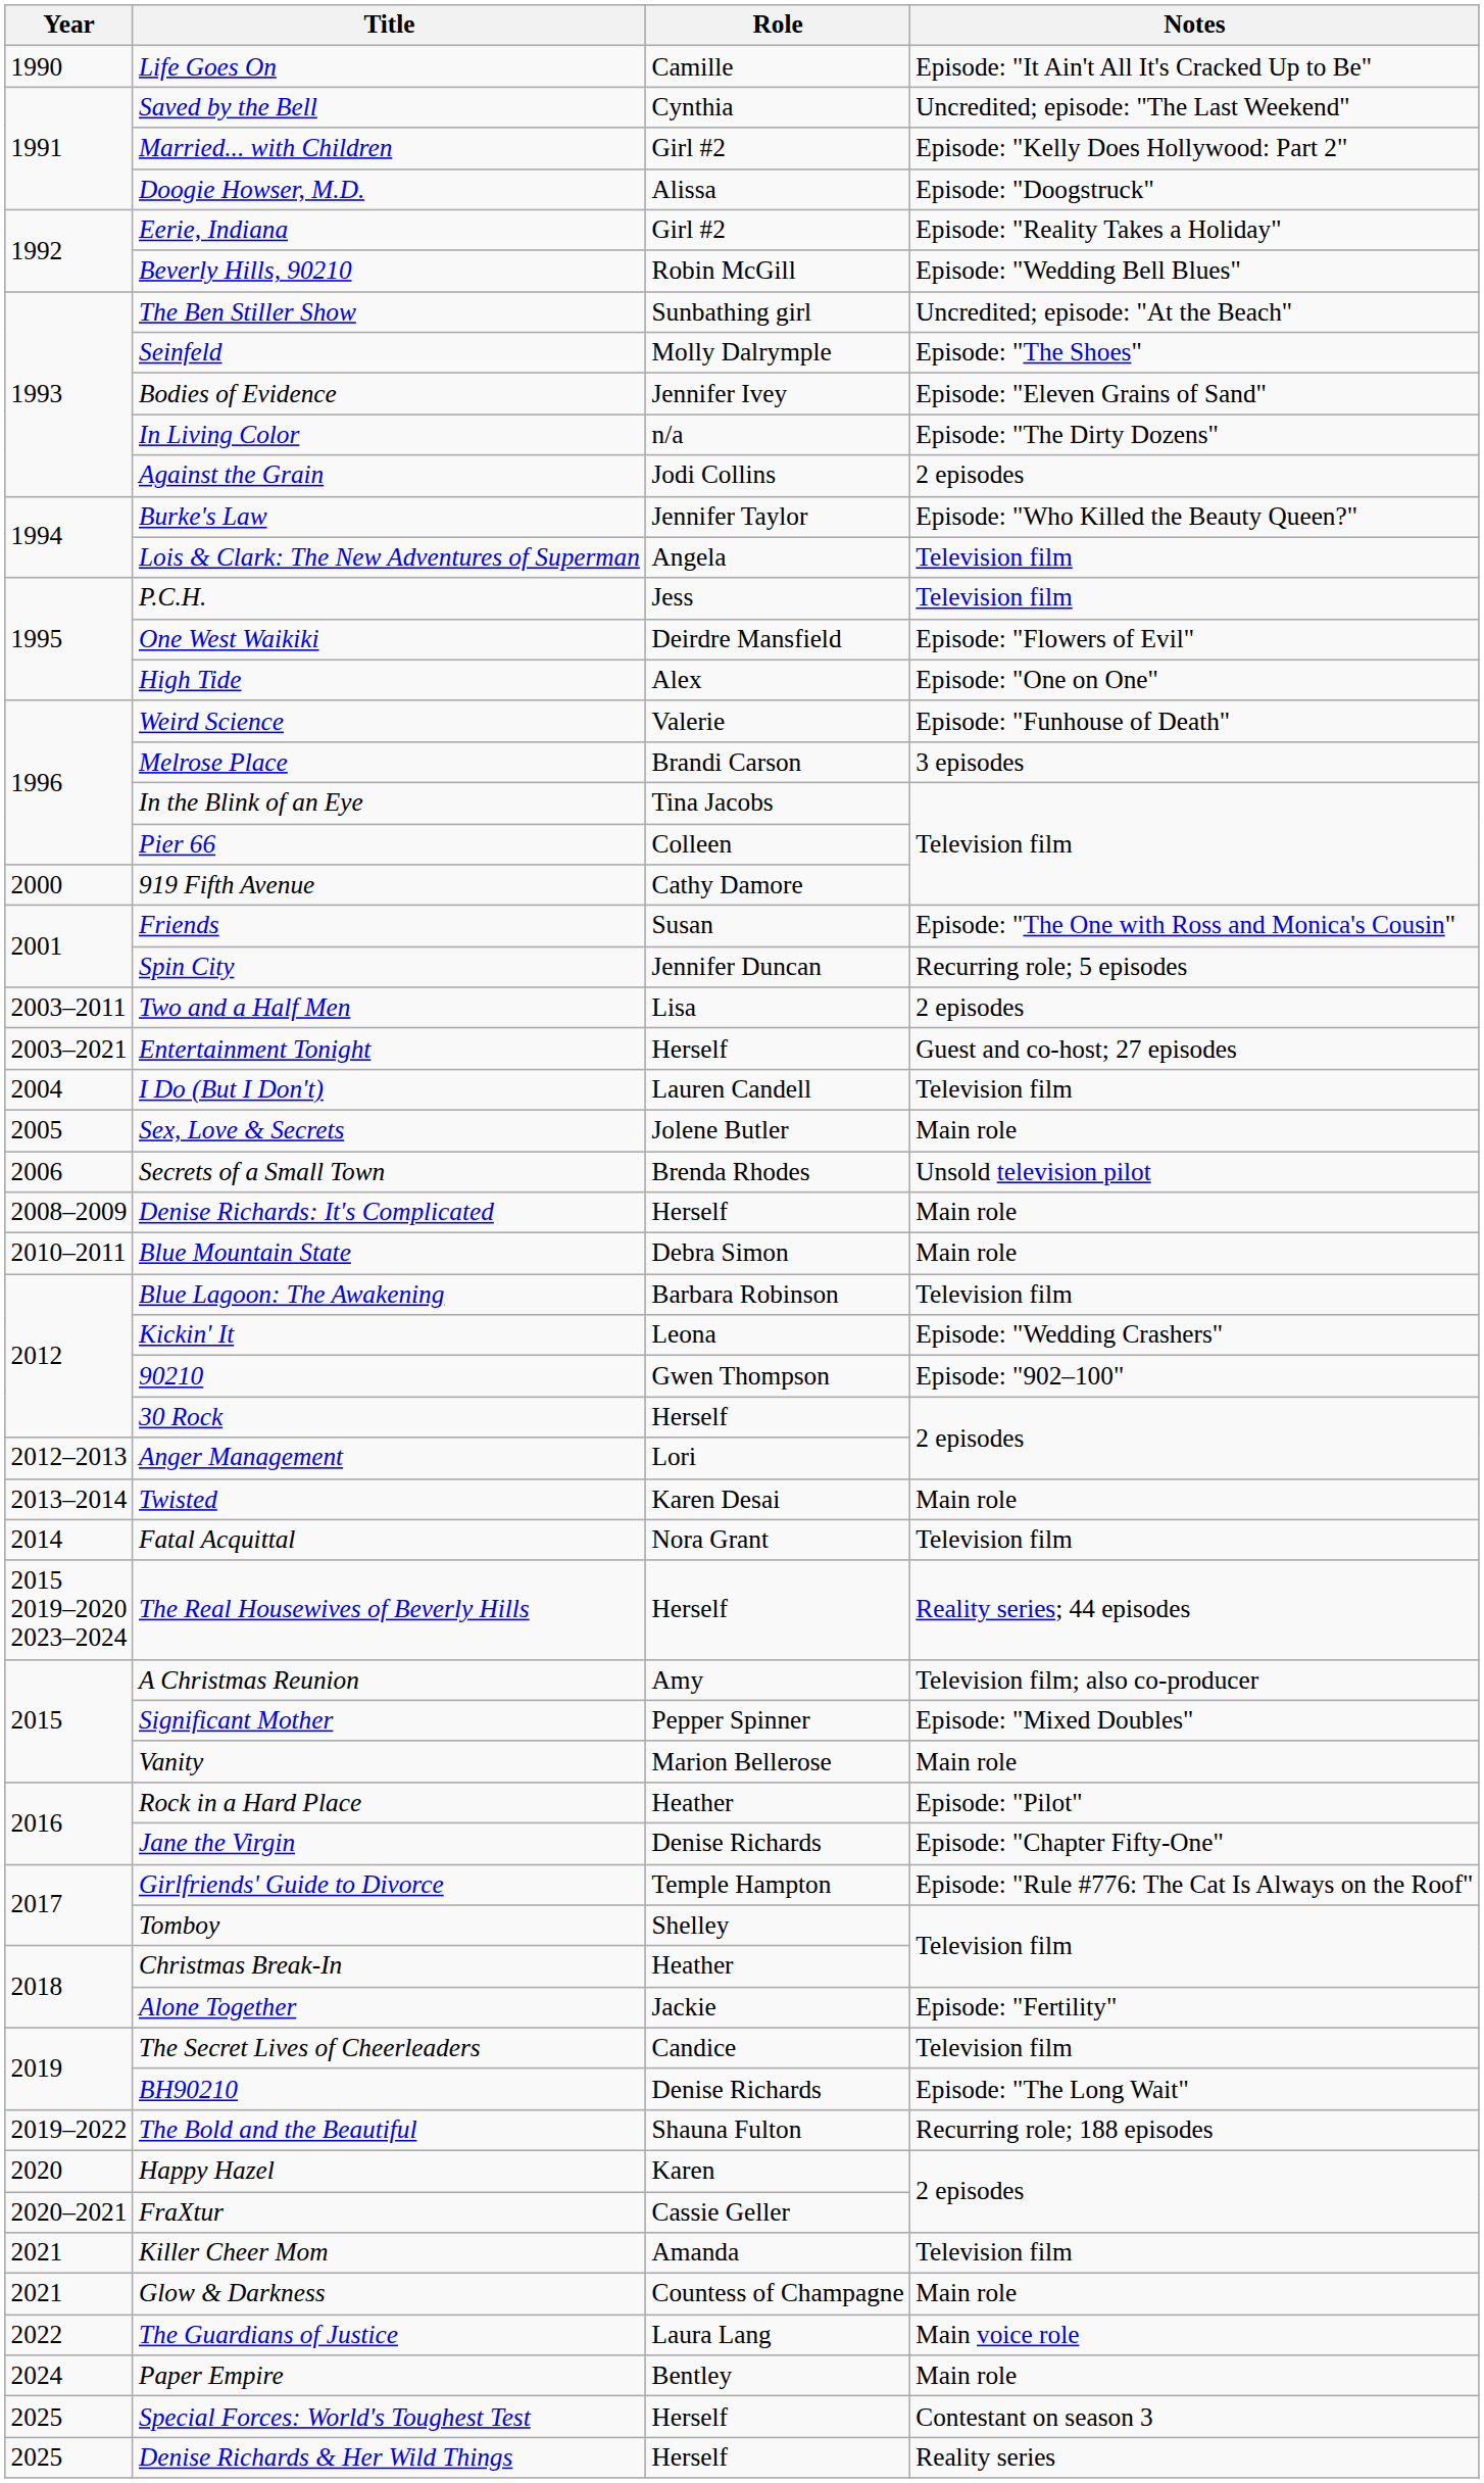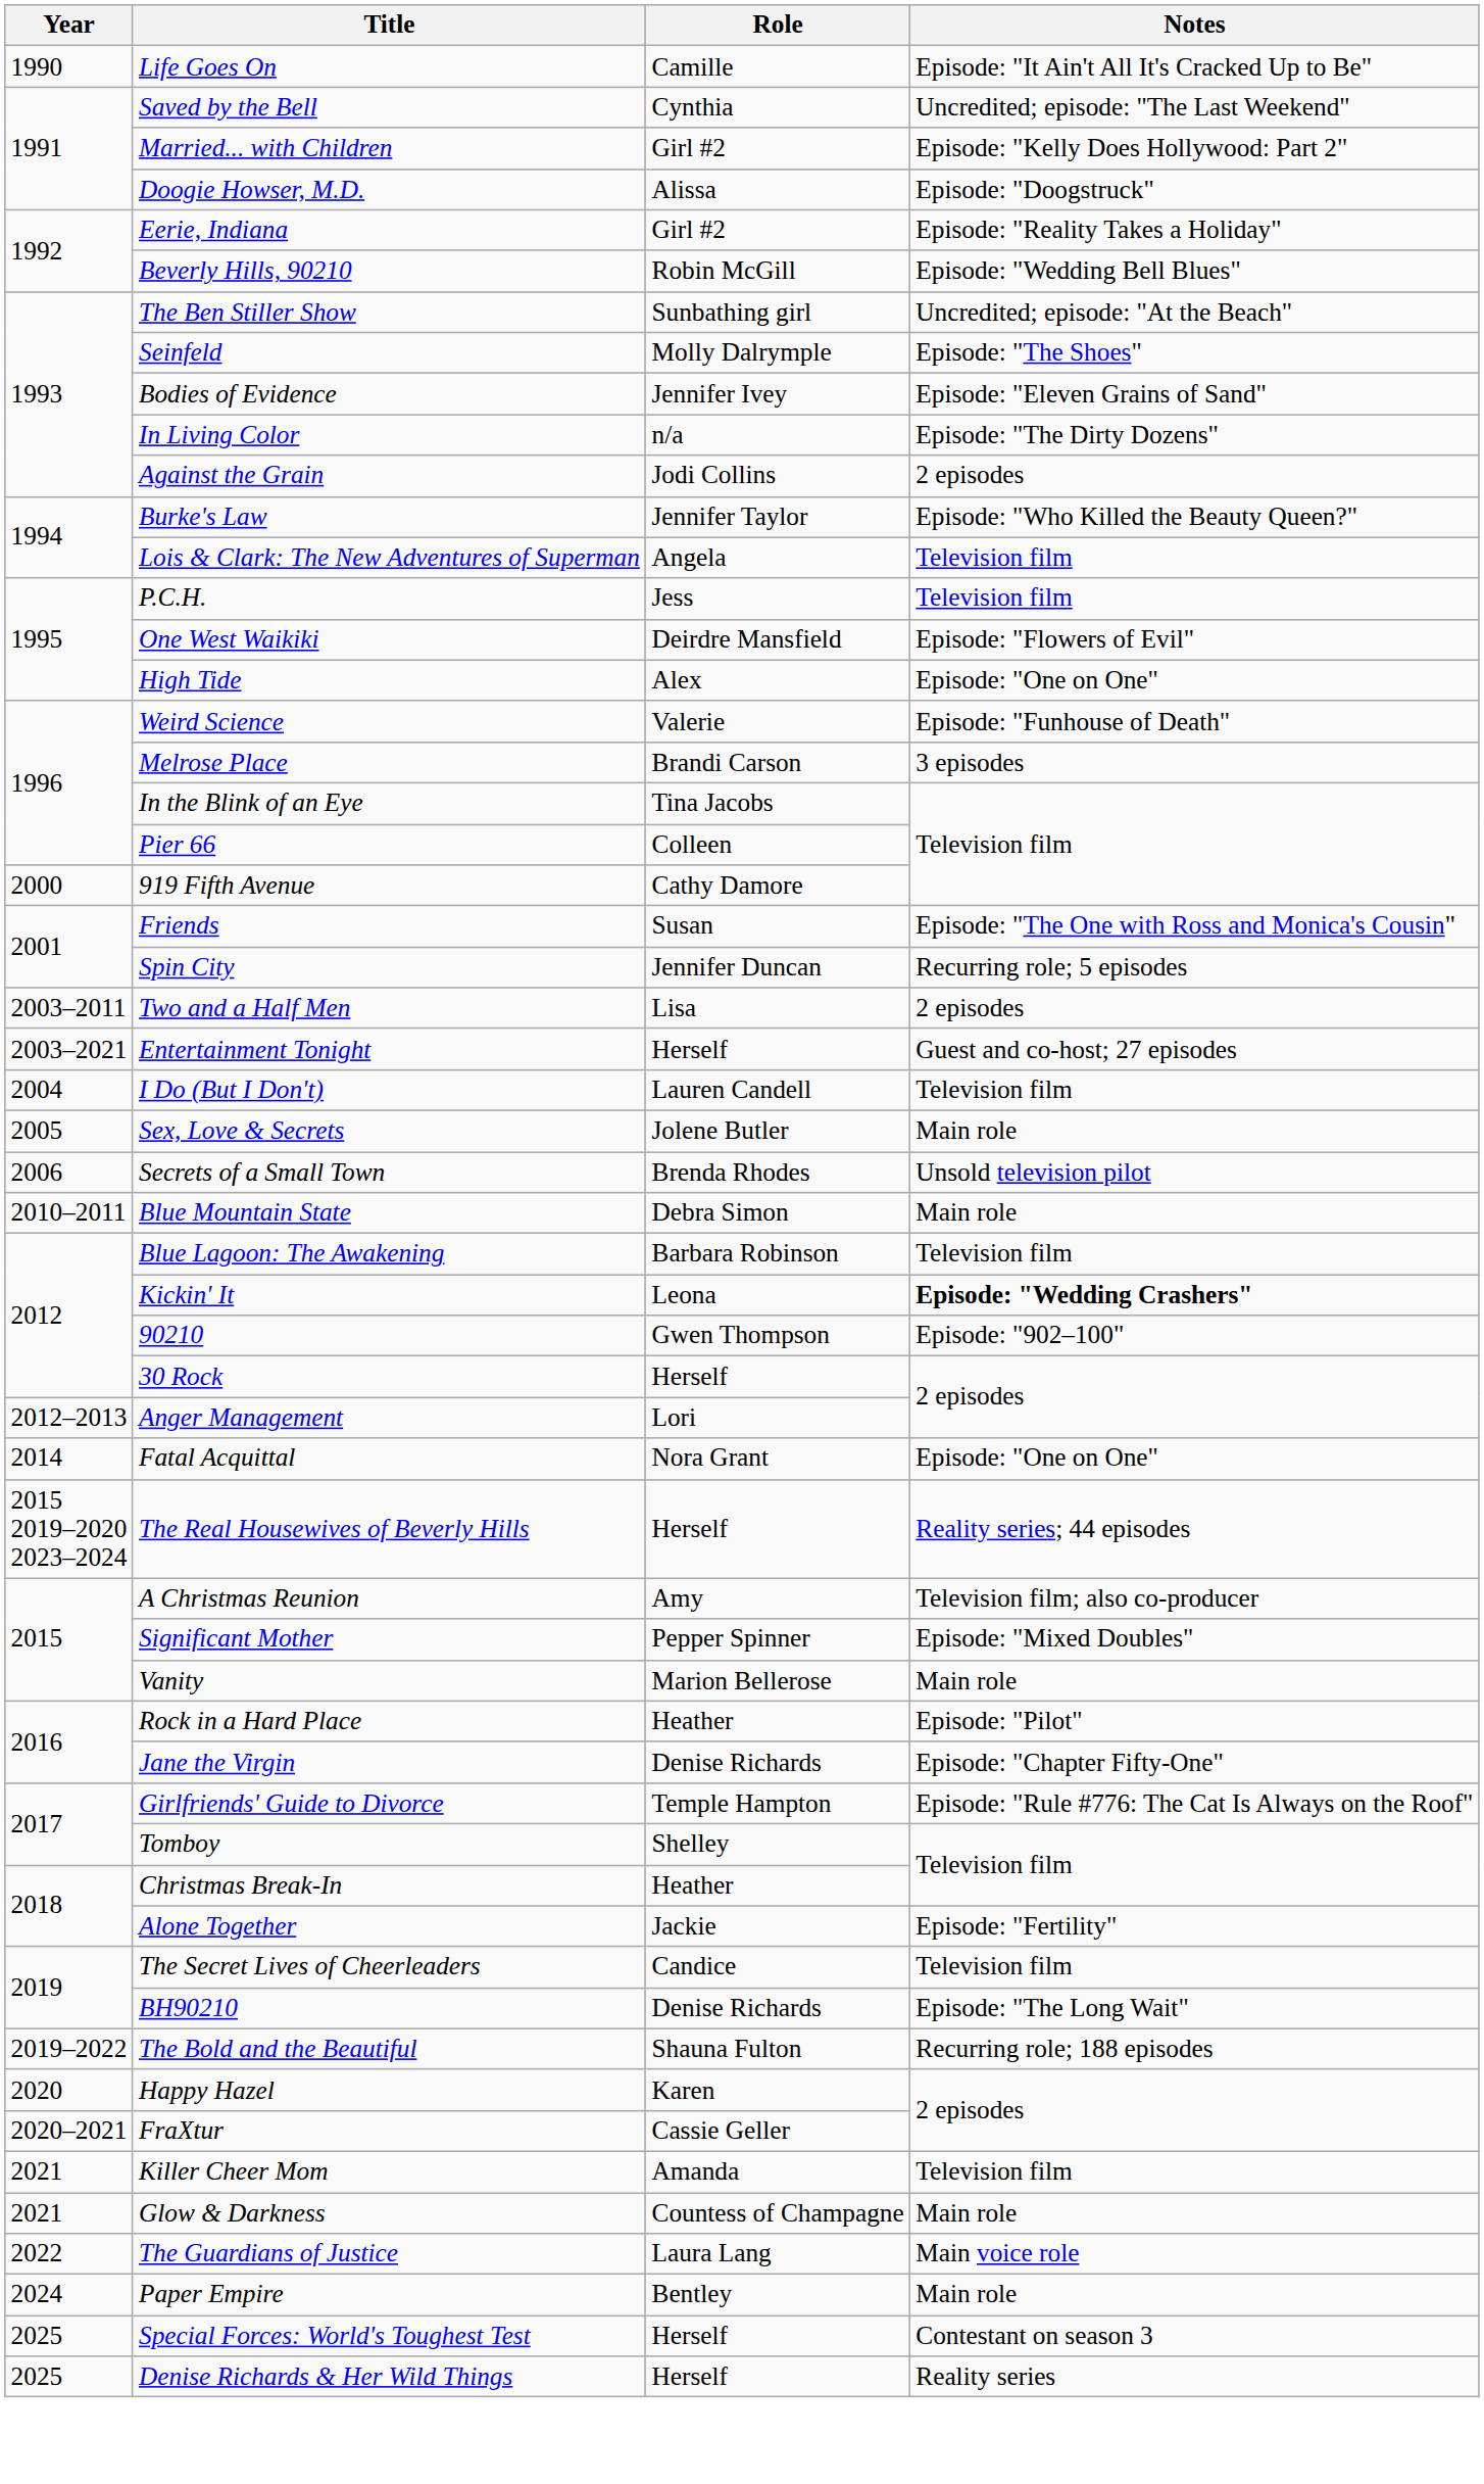 <table class="wikitable sortable">
 <tr>
 <th>Year</th>
 <th>Title</th>
 <th>Role</th>
 <th class="unsortable">Notes</th>
 </tr>
 <tr>
 <td>1990</td>
 <td><em><a href='#'>Life Goes On</a></em></td>
 <td>Camille</td>
 <td>Episode: "It Ain't All It's Cracked Up to Be"</td>
 </tr>
 <tr>
 <td rowspan=3>1991</td>
 <td><em><a href='#'>Saved by the Bell</a></em></td>
 <td>Cynthia</td>
 <td>Uncredited; episode: "The Last Weekend"</td>
 </tr>
 <tr>
 <td><em><a href='#'>Married... with Children</a></em></td>
 <td>Girl #2</td>
 <td>Episode: "Kelly Does Hollywood: Part 2"</td>
 </tr>
 <tr>
 <td><em><a href='#'>Doogie Howser, M.D.</a></em></td>
 <td>Alissa</td>
 <td>Episode: "Doogstruck"</td>
 </tr>
 <tr>
 <td rowspan=2>1992</td>
 <td><em><a href='#'>Eerie, Indiana</a></em></td>
 <td>Girl #2</td>
 <td>Episode: "Reality Takes a Holiday"</td>
 </tr>
 <tr>
 <td><em><a href='#'>Beverly Hills, 90210</a></em></td>
 <td>Robin McGill</td>
 <td>Episode: "Wedding Bell Blues"</td>
 </tr>
 <tr>
 <td rowspan=5>1993</td>
 <td><em><a href='#'>The Ben Stiller Show</a></em></td>
 <td>Sunbathing girl</td>
 <td>Uncredited; episode: "At the Beach"</td>
 </tr>
 <tr>
 <td><em><a href='#'>Seinfeld</a></em></td>
 <td>Molly Dalrymple</td>
 <td>Episode: "<a href='#'>The Shoes</a>"</td>
 </tr>
 <tr>
 <td><em>Bodies of Evidence</em></td>
 <td>Jennifer Ivey</td>
 <td>Episode: "Eleven Grains of Sand"</td>
 </tr>
 <tr>
 <td><em><a href='#'>In Living Color</a></em></td>
 <td>n/a</td>
 <td>Episode: "The Dirty Dozens"</td>
 </tr>
 <tr>
 <td><em><a href='#'>Against the Grain</a></em></td>
 <td>Jodi Collins</td>
 <td>2 episodes</td>
 </tr>
 <tr>
 <td rowspan=2>1994</td>
 <td><em><a href='#'>Burke's Law</a></em></td>
 <td>Jennifer Taylor</td>
 <td>Episode: "Who Killed the Beauty Queen?"</td>
 </tr>
 <tr>
 <td><em><a href='#'>Lois & Clark: The New Adventures of Superman</a></em></td>
 <td>Angela</td>
 <td><a href='#'>Television film</a></td>
 </tr>
 <tr>
 <td rowspan=3>1995</td>
 <td><em>P.C.H.</em></td>
 <td>Jess</td>
 <td><a href='#'>Television film</a></td>
 </tr>
 <tr>
 <td><em><a href='#'>One West Waikiki</a></em></td>
 <td>Deirdre Mansfield</td>
 <td>Episode: "Flowers of Evil"</td>
 </tr>
 <tr>
 <td><em><a href='#'>High Tide</a></em></td>
 <td>Alex</td>
 <td>Episode: "One on One"</td>
 </tr>
 <tr>
 <td rowspan=4>1996</td>
 <td><em><a href='#'>Weird Science</a></em></td>
 <td>Valerie</td>
 <td>Episode: "Funhouse of Death"</td>
 </tr>
 <tr>
 <td><em><a href='#'>Melrose Place</a></em></td>
 <td>Brandi Carson</td>
 <td>3 episodes</td>
 </tr>
 <tr>
 <td><em>In the Blink of an Eye</em></td>
 <td>Tina Jacobs</td>
 <td rowspan=3>Television film</td>
 </tr>
 <tr>
 <td><em><a href='#'>Pier 66</a></em></td>
 <td>Colleen</td>
 </tr>
 <tr>
 <td>2000</td>
 <td><em>919 Fifth Avenue</em></td>
 <td>Cathy Damore</td>
 </tr>
 <tr>
 <td rowspan=2>2001</td>
 <td><em><a href='#'>Friends</a></em></td>
 <td>Susan</td>
 <td>Episode: "<a href='#'>The One with Ross and Monica's Cousin</a>"</td>
 </tr>
 <tr>
 <td><em><a href='#'>Spin City</a></em></td>
 <td>Jennifer Duncan</td>
 <td>Recurring role; 5 episodes</td>
 </tr>
 <tr>
 <td>2003–2011</td>
 <td><em><a href='#'>Two and a Half Men</a></em></td>
 <td>Lisa</td>
 <td>2 episodes</td>
 </tr>
 <tr>
 <td>2003–2021</td>
 <td><em><a href='#'>Entertainment Tonight</a></em></td>
 <td>Herself</td>
 <td>Guest and co-host; 27 episodes</td>
 </tr>
 <tr>
 <td>2004</td>
 <td><em><a href='#'>I Do (But I Don't)</a></em></td>
 <td>Lauren Candell</td>
 <td>Television film</td>
 </tr>
 <tr>
 <td>2005</td>
 <td><em><a href='#'>Sex, Love & Secrets</a></em></td>
 <td>Jolene Butler</td>
 <td>Main role</td>
 </tr>
 <tr>
 <td>2006</td>
 <td><em>Secrets of a Small Town</em></td>
 <td>Brenda Rhodes</td>
 <td>Unsold <a href='#'>television pilot</a></td>
 </tr>
 <tr>
-<td>2008–2009</td>
-<td><em><a href='#'>Denise Richards: It's Complicated</a></em></td>
-<td>Herself</td>
-<td>Main role</td>
-</tr>
-<tr>
 <td>2010–2011</td>
 <td><em><a href='#'>Blue Mountain State</a></em></td>
 <td>Debra Simon</td>
 <td>Main role</td>
 </tr>
 <tr>
 <td rowspan=4>2012</td>
 <td><em><a href='#'>Blue Lagoon: The Awakening</a></em></td>
 <td>Barbara Robinson</td>
 <td>Television film</td>
 </tr>
 <tr>
 <td><em><a href='#'>Kickin' It</a></em></td>
 <td>Leona</td>
-<td>Episode: "Wedding Crashers"</td>
+<td><strong>Episode: "Wedding Crashers"</strong></td>
 </tr>
 <tr>
 <td><em><a href='#'>90210</a></em></td>
 <td>Gwen Thompson</td>
 <td>Episode: "902–100"</td>
 </tr>
 <tr>
 <td><em><a href='#'>30 Rock</a></em></td>
 <td>Herself</td>
 <td rowspan=2>2 episodes</td>
 </tr>
 <tr>
 <td>2012–2013</td>
 <td><em><a href='#'>Anger Management</a></em></td>
 <td>Lori</td>
 </tr>
 <tr>
-<td>2013–2014</td>
-<td><em><a href='#'>Twisted</a></em></td>
-<td>Karen Desai</td>
-<td>Main role</td>
-</tr>
-<tr>
 <td>2014</td>
 <td><em>Fatal Acquittal</em></td>
 <td>Nora Grant</td>
-<td>Television film</td>
+<td>Episode: "One on One"</td>
 </tr>
 <tr>
 <td>2015<br>2019–2020<br>2023–2024</td>
 <td><em><a href='#'>The Real Housewives of Beverly Hills</a></em></td>
 <td>Herself</td>
 <td><a href='#'>Reality series</a>; 44 episodes</td>
 </tr>
 <tr>
 <td rowspan=3>2015</td>
 <td><em>A Christmas Reunion</em></td>
 <td>Amy</td>
 <td>Television film; also co-producer</td>
 </tr>
 <tr>
 <td><em><a href='#'>Significant Mother</a></em></td>
 <td>Pepper Spinner</td>
 <td>Episode: "Mixed Doubles"</td>
 </tr>
 <tr>
 <td><em>Vanity</em></td>
 <td>Marion Bellerose</td>
 <td>Main role</td>
 </tr>
 <tr>
 <td rowspan=2>2016</td>
 <td><em>Rock in a Hard Place</em></td>
 <td>Heather</td>
 <td>Episode: "Pilot"</td>
 </tr>
 <tr>
 <td><em><a href='#'>Jane the Virgin</a></em></td>
 <td>Denise Richards</td>
 <td>Episode: "Chapter Fifty-One"</td>
 </tr>
 <tr>
 <td rowspan=2>2017</td>
 <td><em><a href='#'>Girlfriends' Guide to Divorce</a></em></td>
 <td>Temple Hampton</td>
 <td>Episode: "Rule #776: The Cat Is Always on the Roof"</td>
 </tr>
 <tr>
 <td><em>Tomboy</em></td>
 <td>Shelley</td>
 <td rowspan=2>Television film</td>
 </tr>
 <tr>
 <td rowspan=2>2018</td>
 <td><em>Christmas Break-In</em></td>
 <td>Heather</td>
 </tr>
 <tr>
 <td><em><a href='#'>Alone Together</a></em></td>
 <td>Jackie</td>
 <td>Episode: "Fertility"</td>
 </tr>
 <tr>
 <td rowspan=2>2019</td>
 <td><em>The Secret Lives of Cheerleaders</em></td>
 <td>Candice</td>
 <td>Television film</td>
 </tr>
 <tr>
 <td><em><a href='#'>BH90210</a></em></td>
 <td>Denise Richards</td>
 <td>Episode: "The Long Wait"</td>
 </tr>
 <tr>
 <td>2019–2022</td>
 <td><em><a href='#'>The Bold and the Beautiful</a></em></td>
 <td>Shauna Fulton</td>
 <td>Recurring role; 188 episodes</td>
 </tr>
 <tr>
 <td>2020</td>
 <td><em>Happy Hazel</em></td>
 <td>Karen</td>
 <td rowspan=2>2 episodes</td>
 </tr>
 <tr>
 <td>2020–2021</td>
 <td><em>FraXtur</em></td>
 <td>Cassie Geller</td>
 </tr>
 <tr>
 <td>2021</td>
 <td><em>Killer Cheer Mom</em></td>
 <td>Amanda</td>
 <td>Television film</td>
 </tr>
 <tr>
 <td>2021</td>
 <td><em>Glow & Darkness</em></td>
 <td>Countess of Champagne</td>
 <td>Main role</td>
 </tr>
 <tr>
 <td>2022</td>
 <td><em><a href='#'>The Guardians of Justice</a></em></td>
 <td>Laura Lang</td>
 <td>Main <a href='#'>voice role</a></td>
 </tr>
 <tr>
 <td>2024</td>
 <td><em>Paper Empire</em></td>
 <td>Bentley</td>
 <td>Main role</td>
 </tr>
 <tr>
 <td>2025</td>
 <td><em><a href='#'>Special Forces: World's Toughest Test</a></em></td>
 <td>Herself</td>
 <td>Contestant on season 3</td>
 </tr>
 <tr>
 <td>2025</td>
 <td><em><a href='#'>Denise Richards & Her Wild Things</a></em></td>
 <td>Herself</td>
 <td>Reality series</td>
 </tr>
 </table>
